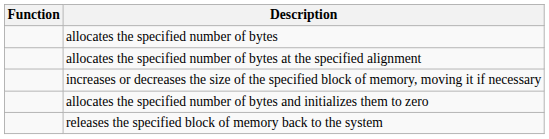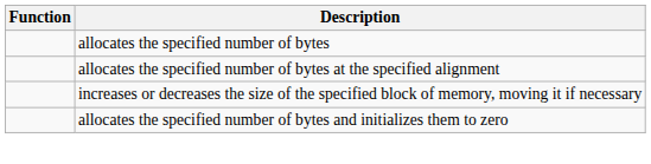 <table class="wikitable">
 <tr>
 <th>Function</th>
 <th>Description</th>
 </tr>
 <tr>
 <td></td>
 <td>allocates the specified number of bytes</td>
 </tr>
 <tr>
 <td></td>
 <td>allocates the specified number of bytes at the specified alignment</td>
 </tr>
 <tr>
 <td></td>
 <td>increases or decreases the size of the specified block of memory, moving it if necessary</td>
 </tr>
 <tr>
 <td></td>
 <td>allocates the specified number of bytes and initializes them to zero</td>
 </tr>
-<tr>
-<td></td>
-<td>releases the specified block of memory back to the system</td>
-</tr>
 </table>
